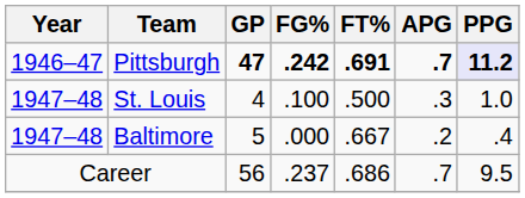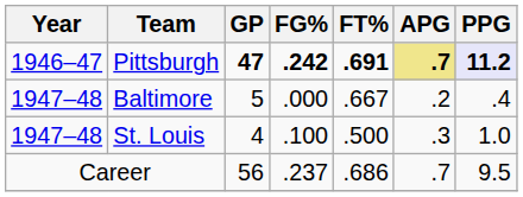 <table class="wikitable sortable" style="font-size:95%; text-align:right;">
 <tr>
 <th>Year</th>
 <th>Team</th>
 <th>GP</th>
 <th>FG%</th>
 <th>FT%</th>
 <th>APG</th>
 <th>PPG</th>
 </tr>
 <tr>
 <td style="text-align:left;"><a href='#'>1946–47</a></td>
 <td style="text-align:left;"><a href='#'>Pittsburgh</a></td>
 <td><strong>47</strong></td>
 <td><strong>.242</strong></td>
 <td><strong>.691</strong></td>
-<td><strong>.7</strong></td>
+<td style="background: khaki;"><strong>.7</strong></td>
 <td style="background: lavender;"><strong>11.2</strong></td>
+</tr>
+<tr>
+<td style="text-align:left;"><a href='#'>1947–48</a></td>
+<td style="text-align:left;"><a href='#'>Baltimore</a></td>
+<td>5</td>
+<td>.000</td>
+<td>.667</td>
+<td>.2</td>
+<td>.4</td>
 </tr>
 <tr>
 <td style="text-align:left;"><a href='#'>1947–48</a></td>
 <td style="text-align:left;"><a href='#'>St. Louis</a></td>
 <td>4</td>
 <td>.100</td>
 <td>.500</td>
 <td>.3</td>
 <td>1.0</td>
-</tr>
-<tr>
-<td style="text-align:left;"><a href='#'>1947–48</a></td>
-<td style="text-align:left;"><a href='#'>Baltimore</a></td>
-<td>5</td>
-<td>.000</td>
-<td>.667</td>
-<td>.2</td>
-<td>.4</td>
 </tr>
 <tr>
 <td style="text-align:center;" colspan="2">Career</td>
 <td>56</td>
 <td>.237</td>
 <td>.686</td>
 <td>.7</td>
 <td>9.5</td>
 </tr>
 <tr>
 </tr>
 </table>
